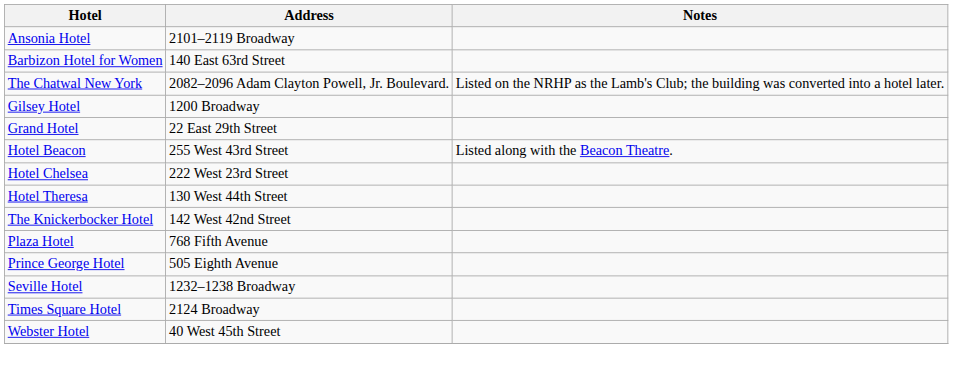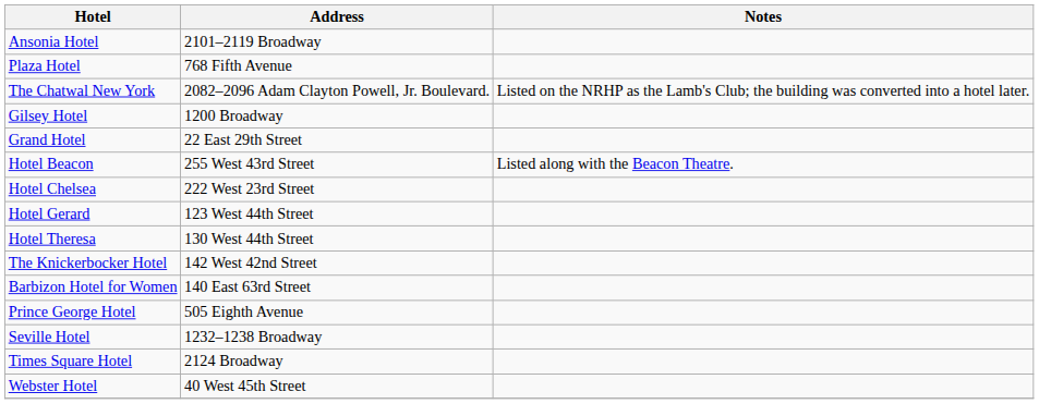 <table class="wikitable">
 <tr>
 <th>Hotel</th>
 <th>Address</th>
 <th>Notes</th>
 </tr>
 <tr>
 <td><a href='#'>Ansonia Hotel</a></td>
 <td>2101–2119 Broadway</td>
 <td></td>
 </tr>
 <tr>
-<td><a href='#'>Barbizon Hotel for Women</a></td>
-<td>140 East 63rd Street</td>
+<td><a href='#'>Plaza Hotel</a></td>
+<td>768 Fifth Avenue</td>
 <td></td>
 </tr>
 <tr>
 <td><a href='#'>The Chatwal New York</a></td>
 <td>2082–2096 Adam Clayton Powell, Jr. Boulevard.</td>
 <td>Listed on the NRHP as the Lamb's Club; the building was converted into a hotel later.</td>
 </tr>
 <tr>
 <td><a href='#'>Gilsey Hotel</a></td>
 <td>1200 Broadway</td>
 <td></td>
 </tr>
 <tr>
 <td><a href='#'>Grand Hotel</a></td>
 <td>22 East 29th Street</td>
 <td></td>
 </tr>
 <tr>
 <td><a href='#'>Hotel Beacon</a></td>
 <td>255 West 43rd Street</td>
 <td>Listed along with the <a href='#'>Beacon Theatre</a>.</td>
 </tr>
 <tr>
 <td><a href='#'>Hotel Chelsea</a></td>
 <td>222 West 23rd Street</td>
 <td></td>
 </tr>
 <tr>
+<td><a href='#'>Hotel Gerard</a></td>
+<td>123 West 44th Street</td>
+<td></td>
+</tr>
+<tr>
 <td><a href='#'>Hotel Theresa</a></td>
 <td>130 West 44th Street</td>
 <td></td>
 </tr>
 <tr>
 <td><a href='#'>The Knickerbocker Hotel</a></td>
 <td>142 West 42nd Street</td>
 <td></td>
 </tr>
 <tr>
-<td><a href='#'>Plaza Hotel</a></td>
-<td>768 Fifth Avenue</td>
+<td><a href='#'>Barbizon Hotel for Women</a></td>
+<td>140 East 63rd Street</td>
 <td></td>
 </tr>
 <tr>
 <td><a href='#'>Prince George Hotel</a></td>
 <td>505 Eighth Avenue</td>
 <td></td>
 </tr>
 <tr>
 <td><a href='#'>Seville Hotel</a></td>
 <td>1232–1238 Broadway</td>
 <td></td>
 </tr>
 <tr>
 <td><a href='#'>Times Square Hotel</a></td>
 <td>2124 Broadway</td>
 <td></td>
 </tr>
 <tr>
 <td><a href='#'>Webster Hotel</a></td>
 <td>40 West 45th Street</td>
 <td></td>
 </tr>
 <tr>
 </tr>
 </table>
